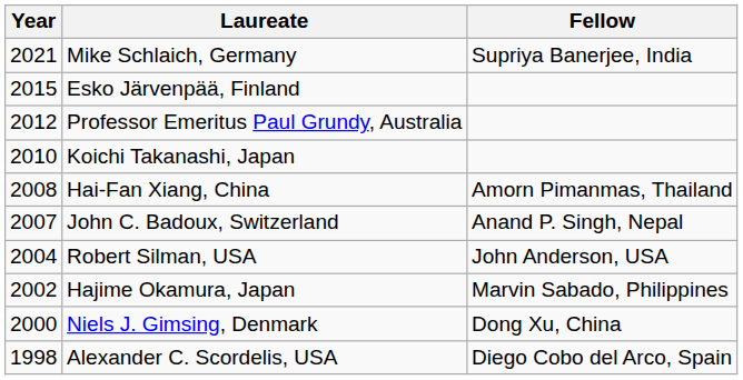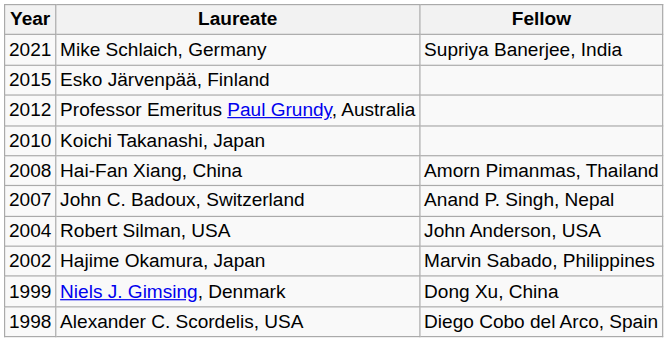 <table class="wikitable">
 <tr>
 <th>Year</th>
 <th>Laureate</th>
 <th>Fellow</th>
 </tr>
 <tr>
 <td>2021</td>
 <td>Mike Schlaich, Germany</td>
 <td>Supriya Banerjee, India</td>
 </tr>
 <tr>
 <td>2015</td>
 <td>Esko Järvenpää, Finland </td>
 <td></td>
 </tr>
 <tr>
 <td>2012</td>
 <td>Professor Emeritus <a href='#'>Paul Grundy</a>, Australia</td>
 <td></td>
 </tr>
 <tr>
 <td>2010</td>
 <td>Koichi Takanashi, Japan</td>
 <td></td>
 </tr>
 <tr>
 <td>2008</td>
 <td>Hai-Fan Xiang, China</td>
 <td>Amorn Pimanmas, Thailand</td>
 </tr>
 <tr>
 <td>2007</td>
 <td>John C. Badoux, Switzerland</td>
 <td>Anand P. Singh, Nepal</td>
 </tr>
 <tr>
 <td>2004</td>
 <td>Robert Silman, USA</td>
 <td>John Anderson, USA</td>
 </tr>
 <tr>
 <td>2002</td>
 <td>Hajime Okamura, Japan</td>
 <td>Marvin Sabado, Philippines</td>
 </tr>
 <tr>
-<td>2000</td>
+<td>1999</td>
 <td><a href='#'>Niels J. Gimsing</a>, Denmark</td>
 <td>Dong Xu, China</td>
 </tr>
 <tr>
 <td>1998</td>
 <td>Alexander C. Scordelis, USA</td>
 <td>Diego Cobo del Arco, Spain</td>
 </tr>
 </table>
